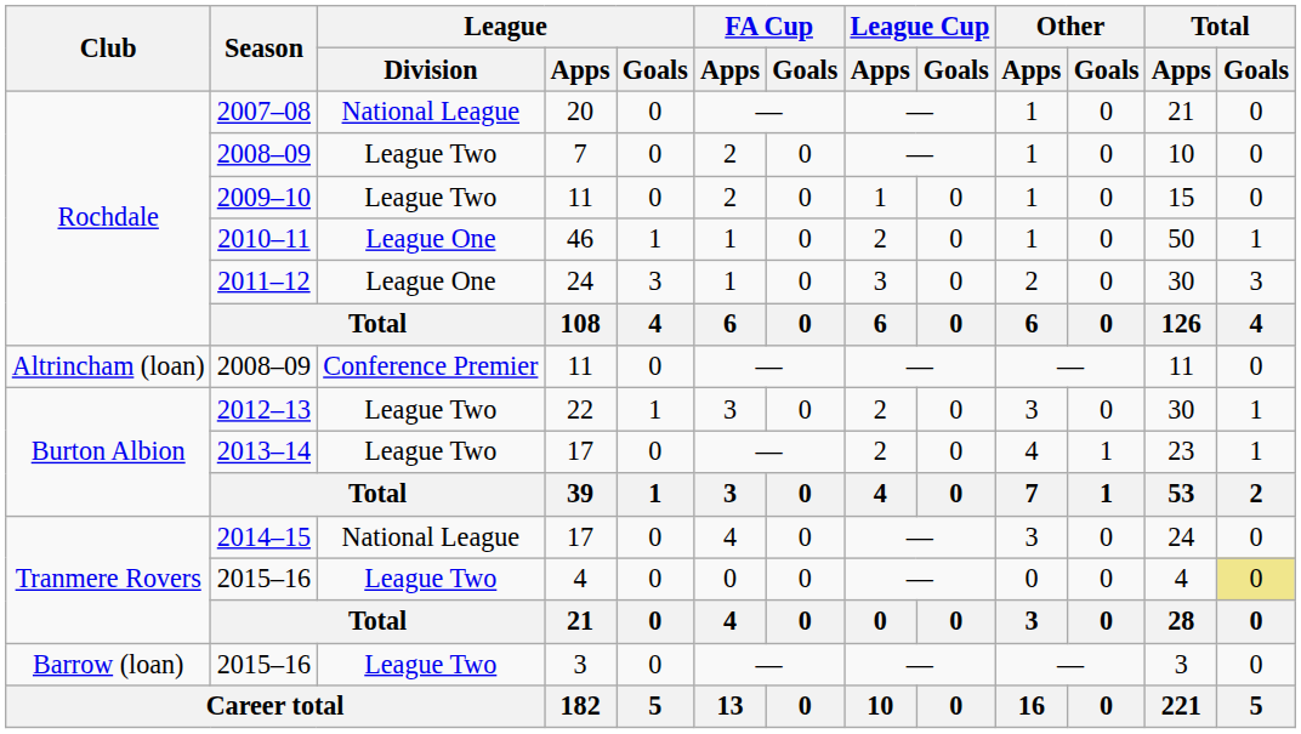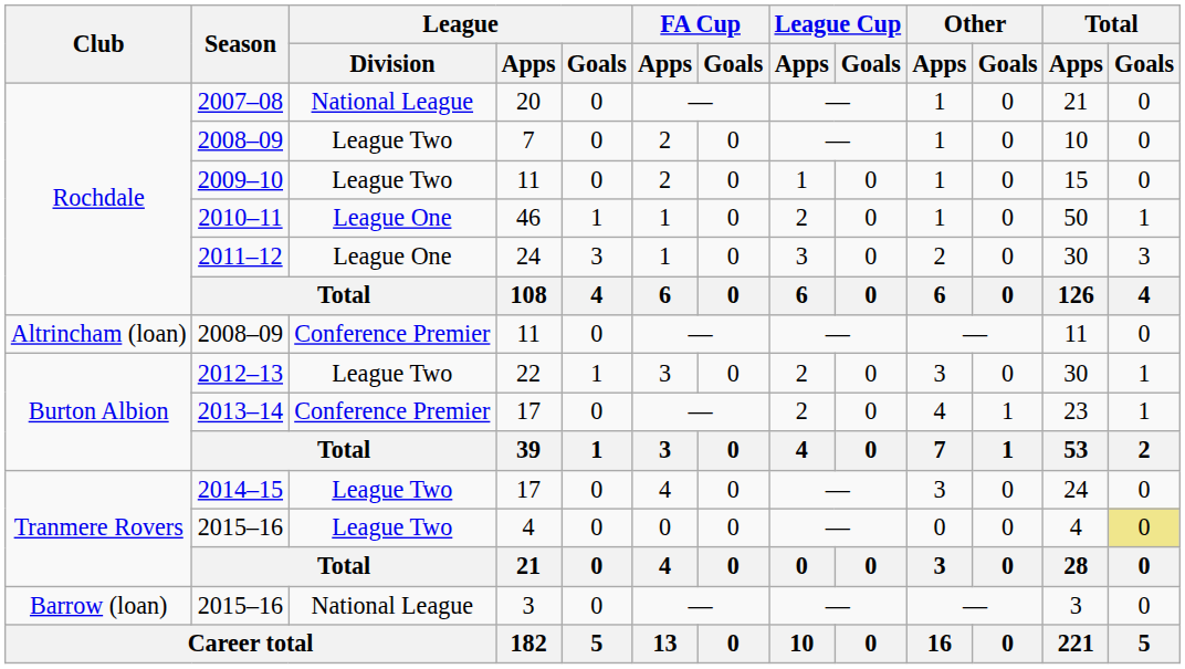 <table class="wikitable" style="text-align:center">
 <tr>
 <th rowspan="2">Club</th>
 <th rowspan="2">Season</th>
 <th colspan="3">League</th>
 <th colspan="2"><a href='#'>FA Cup</a></th>
 <th colspan="2"><a href='#'>League Cup</a></th>
 <th colspan="2">Other</th>
 <th colspan="2">Total</th>
 </tr>
 <tr>
 <th>Division</th>
 <th>Apps</th>
 <th>Goals</th>
 <th>Apps</th>
 <th>Goals</th>
 <th>Apps</th>
 <th>Goals</th>
 <th>Apps</th>
 <th>Goals</th>
 <th>Apps</th>
 <th>Goals</th>
 </tr>
 <tr>
 <td rowspan="6"><a href='#'>Rochdale</a></td>
 <td><a href='#'>2007–08</a></td>
 <td><a href='#'>National League</a></td>
 <td>20</td>
 <td>0</td>
 <td colspan="2">—</td>
 <td colspan="2">—</td>
 <td>1</td>
 <td>0</td>
 <td>21</td>
 <td>0</td>
 </tr>
 <tr>
 <td><a href='#'>2008–09</a></td>
 <td>League Two</td>
 <td>7</td>
 <td>0</td>
 <td>2</td>
 <td>0</td>
 <td colspan="2">—</td>
 <td>1</td>
 <td>0</td>
 <td>10</td>
 <td>0</td>
 </tr>
 <tr>
 <td><a href='#'>2009–10</a></td>
 <td>League Two</td>
 <td>11</td>
 <td>0</td>
 <td>2</td>
 <td>0</td>
 <td>1</td>
 <td>0</td>
 <td>1</td>
 <td>0</td>
 <td>15</td>
 <td>0</td>
 </tr>
 <tr>
 <td><a href='#'>2010–11</a></td>
 <td><a href='#'>League One</a></td>
 <td>46</td>
 <td>1</td>
 <td>1</td>
 <td>0</td>
 <td>2</td>
 <td>0</td>
 <td>1</td>
 <td>0</td>
 <td>50</td>
 <td>1</td>
 </tr>
 <tr>
 <td><a href='#'>2011–12</a></td>
 <td>League One</td>
 <td>24</td>
 <td>3</td>
 <td>1</td>
 <td>0</td>
 <td>3</td>
 <td>0</td>
 <td>2</td>
 <td>0</td>
 <td>30</td>
 <td>3</td>
 </tr>
 <tr>
 <th colspan="2">Total</th>
 <th>108</th>
 <th>4</th>
 <th>6</th>
 <th>0</th>
 <th>6</th>
 <th>0</th>
 <th>6</th>
 <th>0</th>
 <th>126</th>
 <th>4</th>
 </tr>
 <tr>
 <td><a href='#'>Altrincham</a> (loan)</td>
 <td>2008–09</td>
 <td><a href='#'>Conference Premier</a></td>
 <td>11</td>
 <td>0</td>
 <td colspan="2">—</td>
 <td colspan="2">—</td>
 <td colspan="2">—</td>
 <td>11</td>
 <td>0</td>
 </tr>
 <tr>
 <td rowspan="3"><a href='#'>Burton Albion</a></td>
 <td><a href='#'>2012–13</a></td>
 <td>League Two</td>
 <td>22</td>
 <td>1</td>
 <td>3</td>
 <td>0</td>
 <td>2</td>
 <td>0</td>
 <td>3</td>
 <td>0</td>
 <td>30</td>
 <td>1</td>
 </tr>
 <tr>
 <td><a href='#'>2013–14</a></td>
-<td>League Two</td>
+<td><a href='#'>Conference Premier</a></td>
 <td>17</td>
 <td>0</td>
 <td colspan="2">—</td>
 <td>2</td>
 <td>0</td>
 <td>4</td>
 <td>1</td>
 <td>23</td>
 <td>1</td>
 </tr>
 <tr>
 <th colspan="2">Total</th>
 <th>39</th>
 <th>1</th>
 <th>3</th>
 <th>0</th>
 <th>4</th>
 <th>0</th>
 <th>7</th>
 <th>1</th>
 <th>53</th>
 <th>2</th>
 </tr>
 <tr>
 <td rowspan="3"><a href='#'>Tranmere Rovers</a></td>
 <td><a href='#'>2014–15</a></td>
-<td>National League</td>
+<td><a href='#'>League Two</a></td>
 <td>17</td>
 <td>0</td>
 <td>4</td>
 <td>0</td>
 <td colspan="2">—</td>
 <td>3</td>
 <td>0</td>
 <td>24</td>
 <td>0</td>
 </tr>
 <tr>
 <td>2015–16</td>
 <td><a href='#'>League Two</a></td>
 <td>4</td>
 <td>0</td>
 <td>0</td>
 <td>0</td>
 <td colspan="2">—</td>
 <td>0</td>
 <td>0</td>
 <td>4</td>
 <td style="background: khaki;">0</td>
 </tr>
 <tr>
 <th colspan="2">Total</th>
 <th>21</th>
 <th>0</th>
 <th>4</th>
 <th>0</th>
 <th>0</th>
 <th>0</th>
 <th>3</th>
 <th>0</th>
 <th>28</th>
 <th>0</th>
 </tr>
 <tr>
 <td><a href='#'>Barrow</a> (loan)</td>
 <td>2015–16</td>
-<td><a href='#'>League Two</a></td>
+<td>National League</td>
 <td>3</td>
 <td>0</td>
 <td colspan="2">—</td>
 <td colspan="2">—</td>
 <td colspan="2">—</td>
 <td>3</td>
 <td>0</td>
 </tr>
 <tr>
 <th colspan="3">Career total</th>
 <th>182</th>
 <th>5</th>
 <th>13</th>
 <th>0</th>
 <th>10</th>
 <th>0</th>
 <th>16</th>
 <th>0</th>
 <th>221</th>
 <th>5</th>
 </tr>
 </table>
